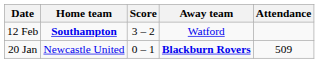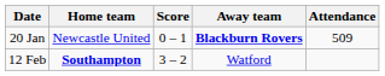 <table class="wikitable" style="text-align:center">
 <tr>
 <th>Date</th>
 <th>Home team</th>
 <th>Score</th>
 <th>Away team</th>
 <th>Attendance</th>
 </tr>
 <tr>
+<td>20 Jan</td>
+<td><a href='#'>Newcastle United</a></td>
+<td>0 – 1</td>
+<td><strong><a href='#'>Blackburn Rovers</a></strong></td>
+<td>509</td>
+</tr>
+<tr>
 <td>12 Feb</td>
 <td><strong><a href='#'>Southampton</a></strong></td>
 <td>3 – 2</td>
 <td><a href='#'>Watford</a></td>
 <td></td>
 </tr>
-<tr>
-<td>20 Jan</td>
-<td><a href='#'>Newcastle United</a></td>
-<td>0 – 1</td>
-<td><strong><a href='#'>Blackburn Rovers</a></strong></td>
-<td>509</td>
-</tr>
 </table>
